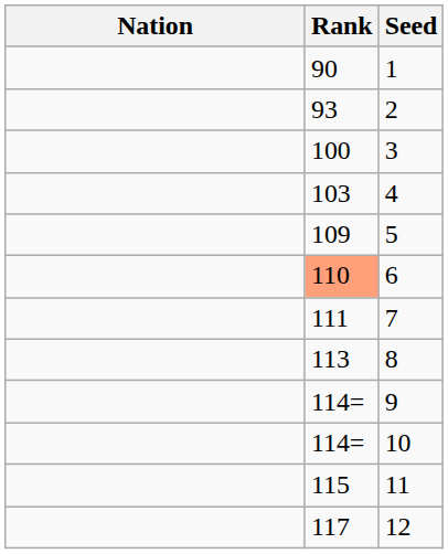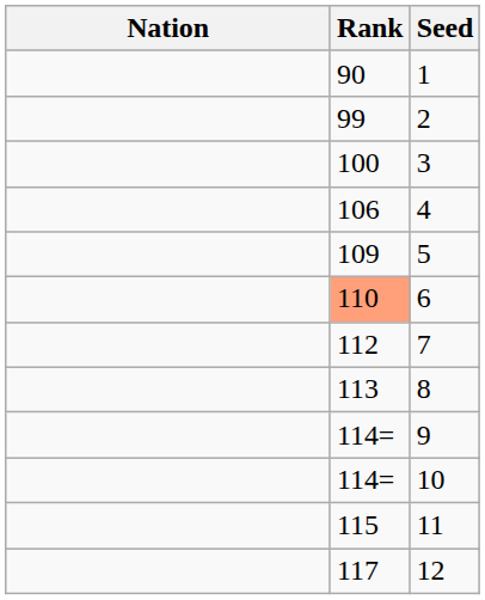 <table class="wikitable">
 <tr>
 <th width="175">Nation</th>
 <th>Rank</th>
 <th>Seed</th>
 </tr>
 <tr>
 <td></td>
 <td>90</td>
 <td>1</td>
 </tr>
 <tr>
 <td></td>
-<td>93</td>
+<td>99</td>
 <td>2</td>
 </tr>
 <tr>
 <td></td>
 <td>100</td>
 <td>3</td>
 </tr>
 <tr>
 <td></td>
-<td>103</td>
+<td>106</td>
 <td>4</td>
 </tr>
 <tr>
 <td></td>
 <td>109</td>
 <td>5</td>
 </tr>
 <tr>
 <td></td>
 <td style="background: lightsalmon;">110</td>
 <td>6</td>
 </tr>
 <tr>
 <td></td>
-<td>111</td>
+<td>112</td>
 <td>7</td>
 </tr>
 <tr>
 <td></td>
 <td>113</td>
 <td>8</td>
 </tr>
 <tr>
 <td></td>
 <td>114=</td>
 <td>9</td>
 </tr>
 <tr>
 <td></td>
 <td>114=</td>
 <td>10</td>
 </tr>
 <tr>
 <td></td>
 <td>115</td>
 <td>11</td>
 </tr>
 <tr>
 <td></td>
 <td>117</td>
 <td>12</td>
 </tr>
 </table>
